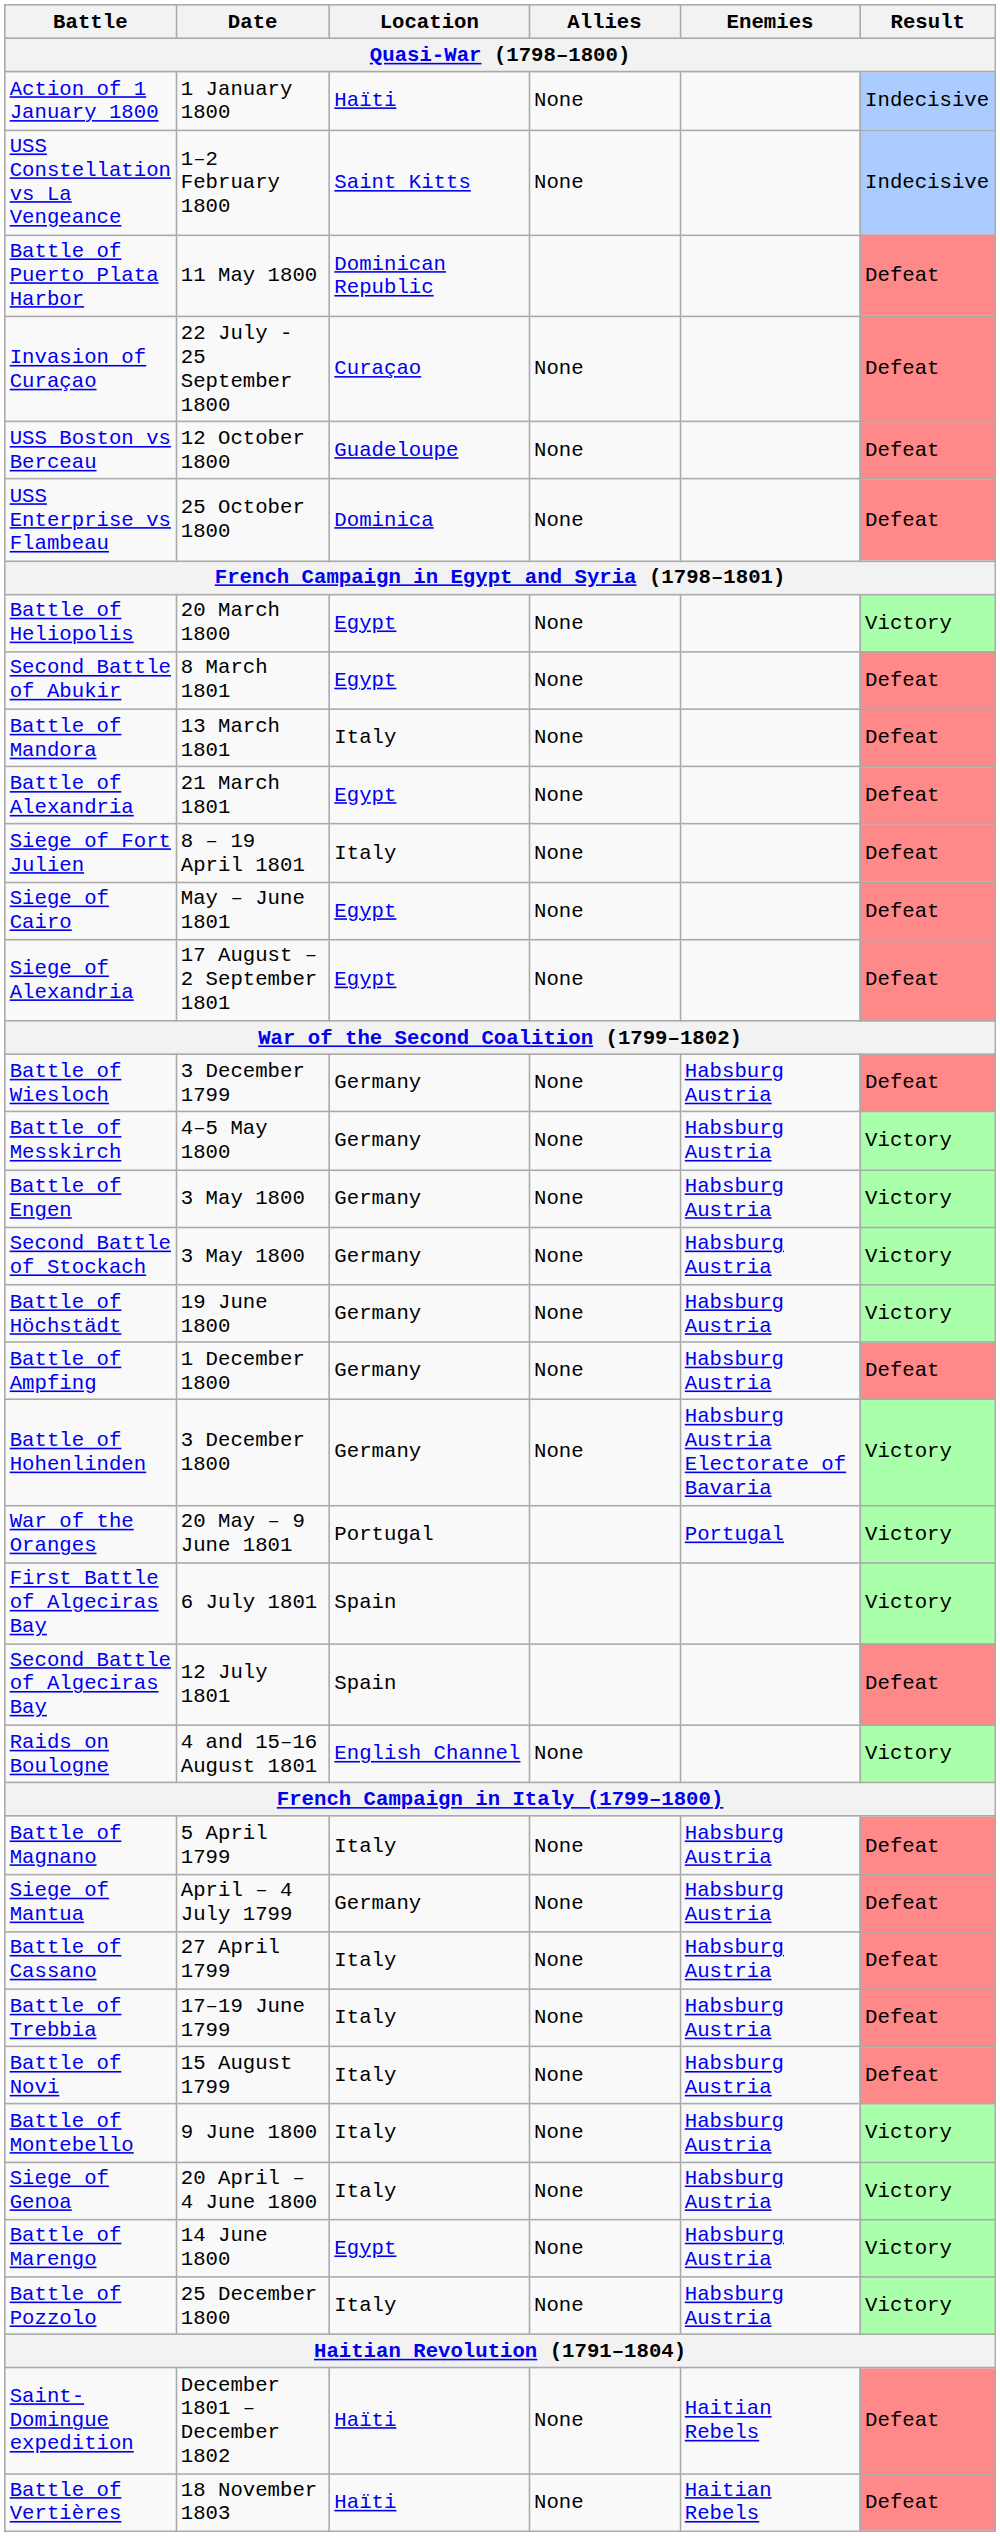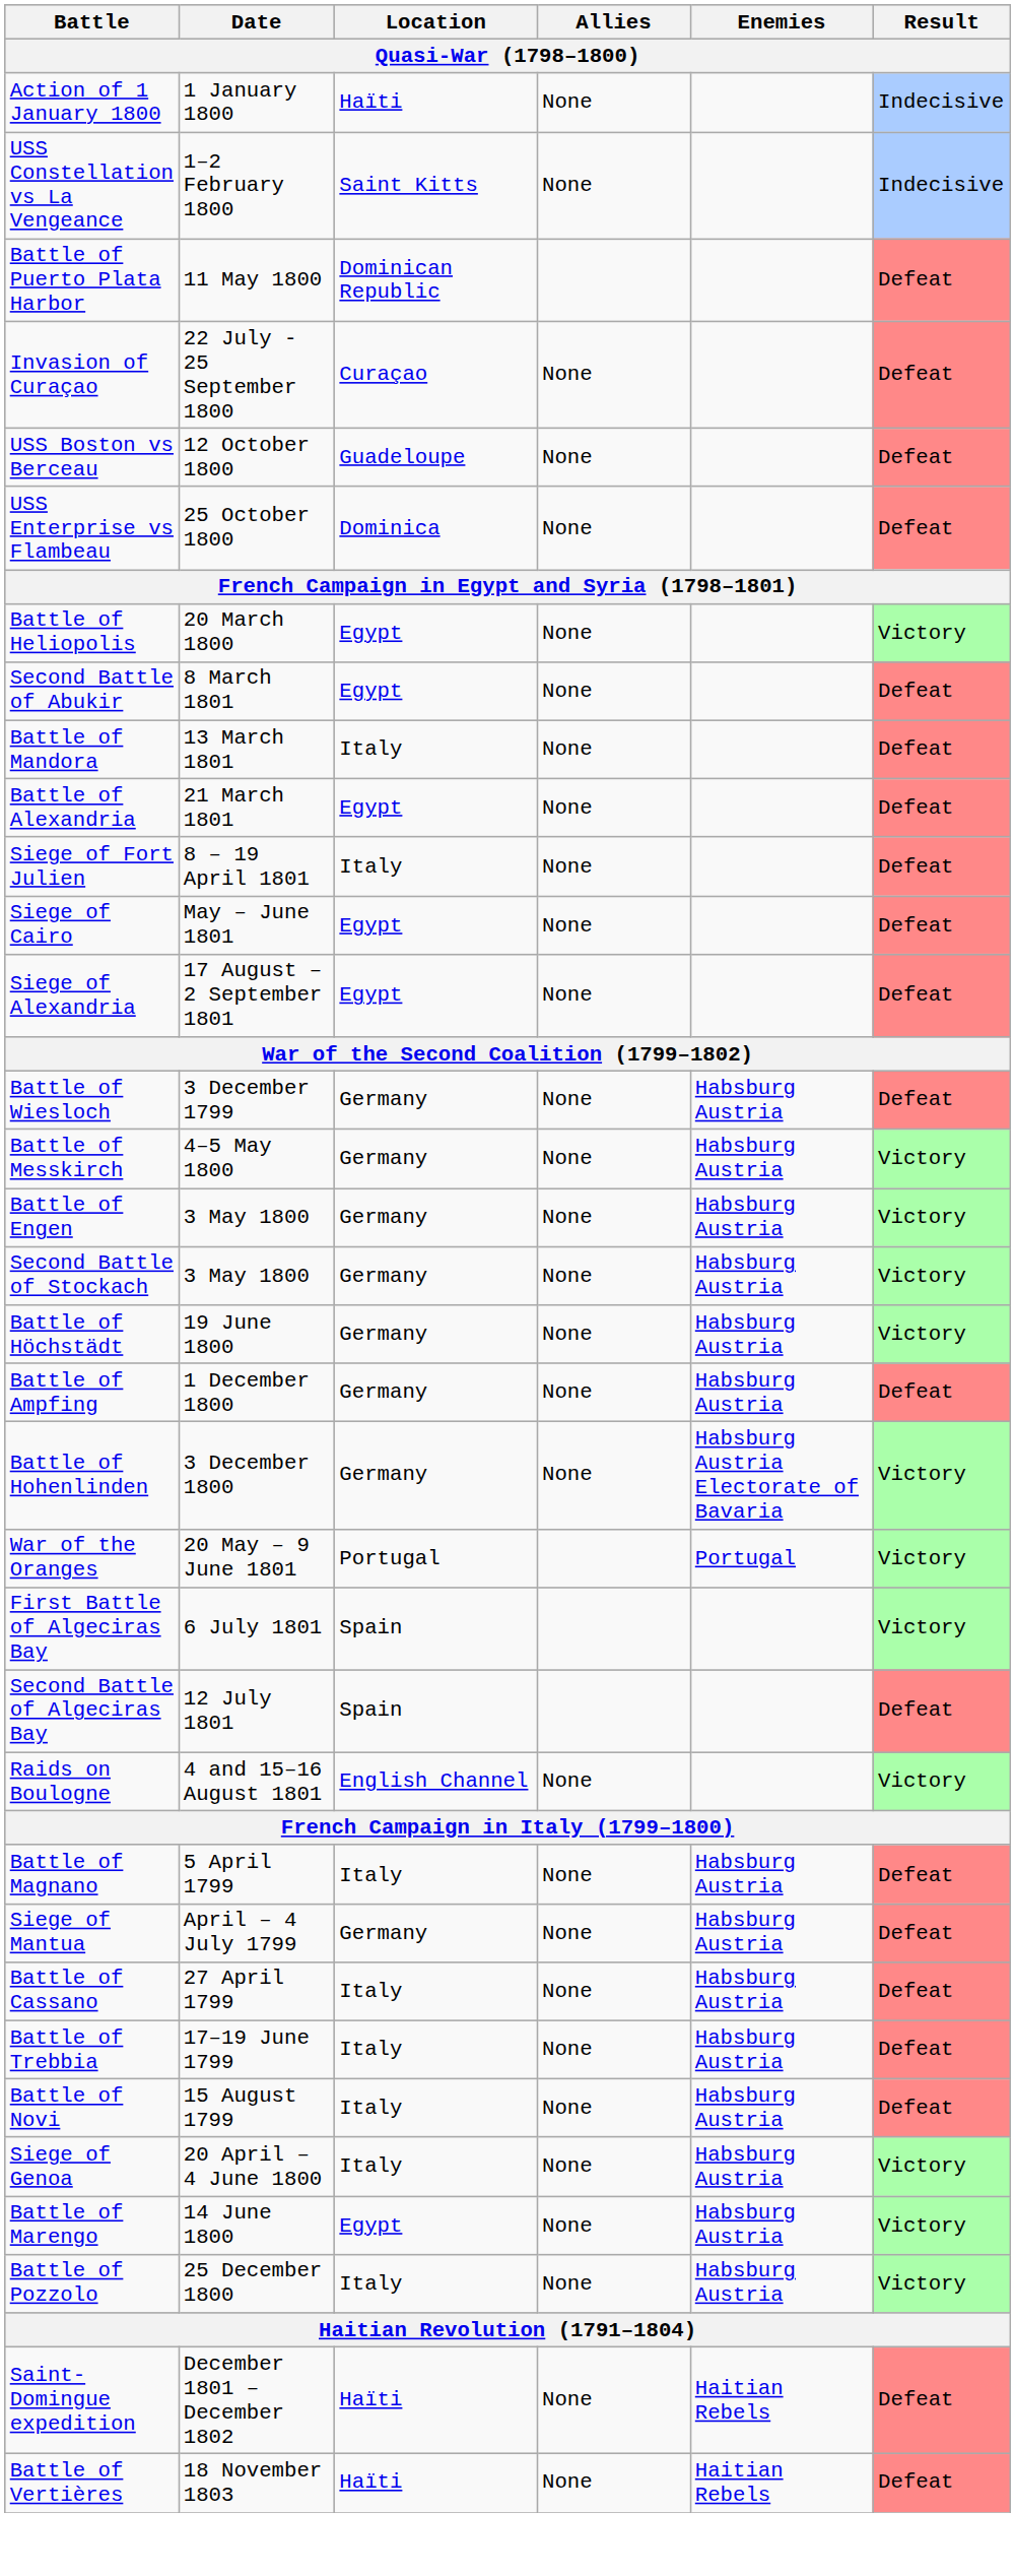 <table class="wikitable sortable" width="100%">
 <tr>
 <th>Battle</th>
 <th width="120">Date</th>
 <th width="180">Location</th>
 <th width="150">Allies</th>
 <th width="150">Enemies</th>
 <th width="80">Result</th>
 </tr>
 <tr>
 <th colspan="6"><a href='#'>Quasi-War</a> (1798–1800)</th>
 </tr>
 <tr>
 <td><a href='#'>Action of 1 January 1800</a></td>
 <td>1 January 1800</td>
 <td><a href='#'>Haïti</a></td>
 <td>None</td>
 <td></td>
 <td style="background:#ACF">Indecisive</td>
 </tr>
 <tr>
 <td><a href='#'>USS Constellation vs La Vengeance</a></td>
 <td>1–2 February 1800</td>
 <td><a href='#'>Saint Kitts</a></td>
 <td>None</td>
 <td></td>
 <td style="background:#ACF">Indecisive</td>
 </tr>
 <tr>
 <td><a href='#'>Battle of Puerto Plata Harbor</a></td>
 <td>11 May 1800</td>
 <td><a href='#'>Dominican Republic</a></td>
 <td></td>
 <td></td>
 <td style="background:#F88">Defeat</td>
 </tr>
 <tr>
 <td><a href='#'>Invasion of Curaçao</a></td>
 <td>22 July - 25 September 1800</td>
 <td><a href='#'>Curaçao</a></td>
 <td>None</td>
 <td> </td>
 <td style="background:#F88">Defeat</td>
 </tr>
 <tr>
 <td><a href='#'>USS Boston vs Berceau</a></td>
 <td>12 October 1800</td>
 <td><a href='#'>Guadeloupe</a></td>
 <td>None</td>
 <td></td>
 <td style="background:#F88">Defeat</td>
 </tr>
 <tr>
 <td><a href='#'>USS Enterprise vs Flambeau</a></td>
 <td>25 October 1800</td>
 <td><a href='#'>Dominica</a></td>
 <td>None</td>
 <td></td>
 <td style="background:#F88">Defeat</td>
 </tr>
 <tr>
 <th colspan="6"><a href='#'>French Campaign in Egypt and Syria</a> (1798–1801)</th>
 </tr>
 <tr>
 <td><a href='#'>Battle of Heliopolis</a></td>
 <td>20 March 1800</td>
 <td><a href='#'>Egypt</a></td>
 <td>None</td>
 <td></td>
 <td style="background:#AFA">Victory</td>
 </tr>
 <tr>
 <td><a href='#'>Second Battle of Abukir</a></td>
 <td>8 March 1801</td>
 <td><a href='#'>Egypt</a></td>
 <td>None</td>
 <td></td>
 <td style="background:#F88">Defeat</td>
 </tr>
 <tr>
 <td><a href='#'>Battle of Mandora</a></td>
 <td>13 March 1801</td>
 <td>Italy</td>
 <td>None</td>
 <td></td>
 <td style="background:#F88">Defeat</td>
 </tr>
 <tr>
 <td><a href='#'>Battle of Alexandria</a></td>
 <td>21 March 1801</td>
 <td><a href='#'>Egypt</a></td>
 <td>None</td>
 <td></td>
 <td style="background:#F88">Defeat</td>
 </tr>
 <tr>
 <td><a href='#'>Siege of Fort Julien</a></td>
 <td>8 – 19 April 1801</td>
 <td>Italy</td>
 <td>None</td>
 <td>  </td>
 <td style="background:#F88">Defeat</td>
 </tr>
 <tr>
 <td><a href='#'>Siege of Cairo</a></td>
 <td>May – June 1801</td>
 <td><a href='#'>Egypt</a></td>
 <td>None</td>
 <td>  </td>
 <td style="background:#F88">Defeat</td>
 </tr>
 <tr>
 <td><a href='#'>Siege of Alexandria</a></td>
 <td>17 August – 2 September 1801</td>
 <td><a href='#'>Egypt</a></td>
 <td>None</td>
 <td></td>
 <td style="background:#F88">Defeat</td>
 </tr>
 <tr>
 <th colspan="6"><a href='#'>War of the Second Coalition</a> (1799–1802)</th>
 </tr>
 <tr>
 <td><a href='#'>Battle of Wiesloch</a></td>
 <td>3 December 1799</td>
 <td>Germany</td>
 <td>None</td>
 <td> <a href='#'>Habsburg Austria</a></td>
 <td style="background:#F88">Defeat</td>
 </tr>
 <tr>
 <td><a href='#'>Battle of Messkirch</a></td>
 <td>4–5 May 1800</td>
 <td>Germany</td>
 <td>None</td>
 <td> <a href='#'>Habsburg Austria</a></td>
 <td style="background:#AFA">Victory</td>
 </tr>
 <tr>
 <td><a href='#'>Battle of Engen</a></td>
 <td>3 May 1800</td>
 <td>Germany</td>
 <td>None</td>
 <td> <a href='#'>Habsburg Austria</a></td>
 <td style="background:#AFA">Victory</td>
 </tr>
 <tr>
 <td><a href='#'>Second Battle of Stockach</a></td>
 <td>3 May 1800</td>
 <td>Germany</td>
 <td>None</td>
 <td> <a href='#'>Habsburg Austria</a></td>
 <td style="background:#AFA">Victory</td>
 </tr>
 <tr>
 <td><a href='#'>Battle of Höchstädt</a></td>
 <td>19 June 1800</td>
 <td>Germany</td>
 <td>None</td>
 <td> <a href='#'>Habsburg Austria</a></td>
 <td style="background:#AFA">Victory</td>
 </tr>
 <tr>
 <td><a href='#'>Battle of Ampfing</a></td>
 <td>1 December 1800</td>
 <td>Germany</td>
 <td>None</td>
 <td> <a href='#'>Habsburg Austria</a></td>
 <td style="background:#F88">Defeat</td>
 </tr>
 <tr>
 <td><a href='#'>Battle of Hohenlinden</a></td>
 <td>3 December 1800</td>
 <td>Germany</td>
 <td>None</td>
 <td> <a href='#'>Habsburg Austria</a> <a href='#'>Electorate of Bavaria</a></td>
 <td style="background:#AFA">Victory</td>
 </tr>
 <tr>
 <td><a href='#'>War of the Oranges</a></td>
 <td>20 May – 9 June 1801</td>
 <td>Portugal</td>
 <td></td>
 <td> <a href='#'>Portugal</a></td>
 <td style="background:#AFA">Victory</td>
 </tr>
 <tr>
 <td><a href='#'>First Battle of Algeciras Bay</a></td>
 <td>6 July 1801</td>
 <td>Spain</td>
 <td></td>
 <td></td>
 <td style="background:#AFA">Victory</td>
 </tr>
 <tr>
 <td><a href='#'>Second Battle of Algeciras Bay</a></td>
 <td>12 July 1801</td>
 <td>Spain</td>
 <td></td>
 <td></td>
 <td style="background:#F88">Defeat</td>
 </tr>
 <tr>
 <td><a href='#'>Raids on Boulogne</a></td>
 <td>4 and 15–16 August 1801</td>
 <td><a href='#'>English Channel</a></td>
 <td>None</td>
 <td></td>
 <td style="background:#AFA">Victory</td>
 </tr>
 <tr>
 <th colspan="6"><a href='#'>French Campaign in Italy (1799–1800)</a></th>
 </tr>
 <tr>
 <td><a href='#'>Battle of Magnano</a></td>
 <td>5 April 1799</td>
 <td>Italy</td>
 <td>None</td>
 <td> <a href='#'>Habsburg Austria</a></td>
 <td style="background:#F88">Defeat</td>
 </tr>
 <tr>
 <td><a href='#'>Siege of Mantua</a></td>
 <td>April – 4 July 1799</td>
 <td>Germany</td>
 <td>None</td>
 <td> <a href='#'>Habsburg Austria</a></td>
 <td style="background:#F88">Defeat</td>
 </tr>
 <tr>
 <td><a href='#'>Battle of Cassano</a></td>
 <td>27 April 1799</td>
 <td>Italy</td>
 <td>None</td>
 <td> <a href='#'>Habsburg Austria</a></td>
 <td style="background:#F88">Defeat</td>
 </tr>
 <tr>
 <td><a href='#'>Battle of Trebbia</a></td>
 <td>17–19 June 1799</td>
 <td>Italy</td>
 <td>None</td>
 <td> <a href='#'>Habsburg Austria</a></td>
 <td style="background:#F88">Defeat</td>
 </tr>
 <tr>
 <td><a href='#'>Battle of Novi</a></td>
 <td>15 August 1799</td>
 <td>Italy</td>
 <td>None</td>
 <td> <a href='#'>Habsburg Austria</a></td>
 <td style="background:#F88">Defeat</td>
 </tr>
 <tr>
-<td><a href='#'>Battle of Montebello</a></td>
-<td>9 June 1800</td>
-<td>Italy</td>
-<td>None</td>
-<td> <a href='#'>Habsburg Austria</a></td>
-<td style="background:#AFA">Victory</td>
-</tr>
-<tr>
 <td><a href='#'>Siege of Genoa</a></td>
 <td>20 April – 4 June 1800</td>
 <td>Italy</td>
 <td>None</td>
 <td> <a href='#'>Habsburg Austria</a></td>
 <td style="background:#AFA">Victory</td>
 </tr>
 <tr>
 <td><a href='#'>Battle of Marengo</a></td>
 <td>14 June 1800</td>
 <td><a href='#'>Egypt</a></td>
 <td>None</td>
 <td> <a href='#'>Habsburg Austria</a></td>
 <td style="background:#AFA">Victory</td>
 </tr>
 <tr>
 <td><a href='#'>Battle of Pozzolo</a></td>
 <td>25 December 1800</td>
 <td>Italy</td>
 <td>None</td>
 <td> <a href='#'>Habsburg Austria</a></td>
 <td style="background:#AFA">Victory</td>
 </tr>
 <tr>
 <th colspan="6"><a href='#'>Haitian Revolution</a> (1791–1804)</th>
 </tr>
 <tr>
 <td><a href='#'>Saint-Domingue expedition</a></td>
 <td>December 1801 – December 1802</td>
 <td><a href='#'>Haïti</a></td>
 <td>None</td>
 <td> <a href='#'>Haitian Rebels</a></td>
 <td style="background:#F88">Defeat</td>
 </tr>
 <tr>
 <td><a href='#'>Battle of Vertières</a></td>
 <td>18 November 1803</td>
 <td><a href='#'>Haïti</a></td>
 <td>None</td>
 <td> <a href='#'>Haitian Rebels</a></td>
 <td style="background:#F88">Defeat</td>
 </tr>
 </table>
